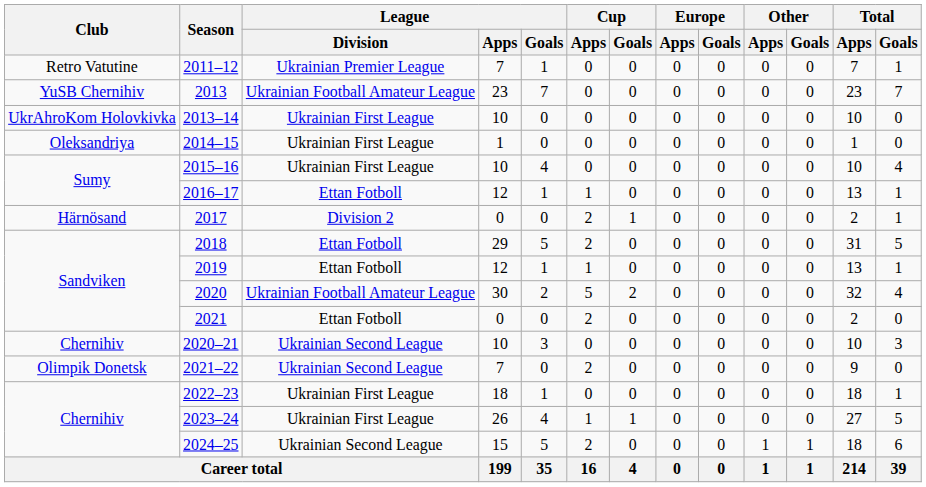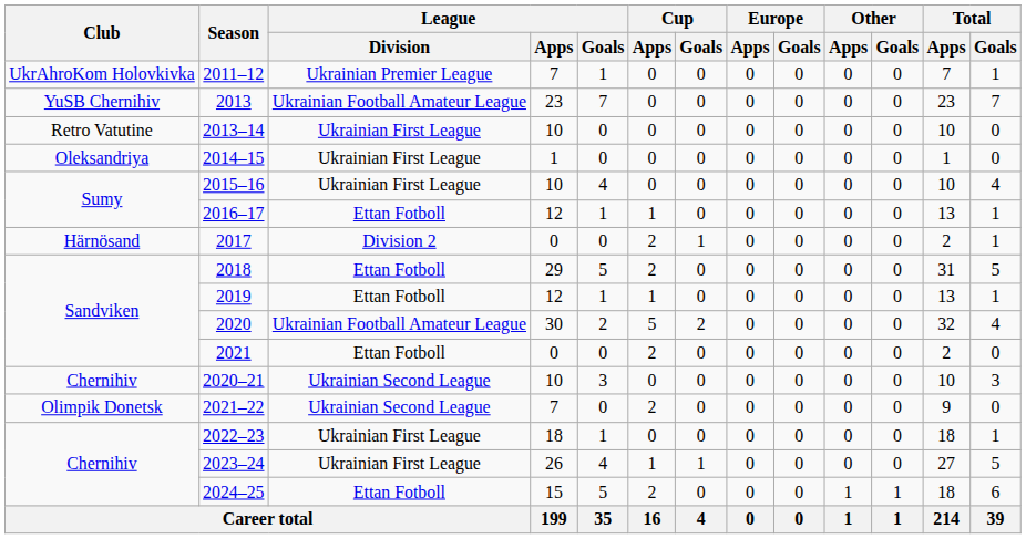 <table class="wikitable" style="text-align:center">
 <tr>
 <th rowspan="2">Club</th>
 <th rowspan="2">Season</th>
 <th colspan="3">League</th>
 <th colspan="2">Cup</th>
 <th colspan="2">Europe</th>
 <th colspan="2">Other</th>
 <th colspan="2">Total</th>
 </tr>
 <tr>
 <th>Division</th>
 <th>Apps</th>
 <th>Goals</th>
 <th>Apps</th>
 <th>Goals</th>
 <th>Apps</th>
 <th>Goals</th>
 <th>Apps</th>
 <th>Goals</th>
 <th>Apps</th>
 <th>Goals</th>
 </tr>
 <tr>
-<td rowspan="1">Retro Vatutine</td>
+<td rowspan="1"><a href='#'>UkrAhroKom Holovkivka</a></td>
 <td><a href='#'>2011–12</a></td>
 <td><a href='#'>Ukrainian Premier League</a></td>
 <td>7</td>
 <td>1</td>
 <td>0</td>
 <td>0</td>
 <td>0</td>
 <td>0</td>
 <td>0</td>
 <td>0</td>
 <td>7</td>
 <td>1</td>
 </tr>
 <tr>
 <td rowspan="1"><a href='#'>YuSB Chernihiv</a></td>
 <td><a href='#'>2013</a></td>
 <td><a href='#'>Ukrainian Football Amateur League</a></td>
 <td>23</td>
 <td>7</td>
 <td>0</td>
 <td>0</td>
 <td>0</td>
 <td>0</td>
 <td>0</td>
 <td>0</td>
 <td>23</td>
 <td>7</td>
 </tr>
 <tr>
-<td rowspan="1"><a href='#'>UkrAhroKom Holovkivka</a></td>
+<td rowspan="1">Retro Vatutine</td>
 <td><a href='#'>2013–14</a></td>
 <td><a href='#'>Ukrainian First League</a></td>
 <td>10</td>
 <td>0</td>
 <td>0</td>
 <td>0</td>
 <td>0</td>
 <td>0</td>
 <td>0</td>
 <td>0</td>
 <td>10</td>
 <td>0</td>
 </tr>
 <tr>
 <td rowspan="1"><a href='#'>Oleksandriya</a></td>
 <td><a href='#'>2014–15</a></td>
 <td>Ukrainian First League</td>
 <td>1</td>
 <td>0</td>
 <td>0</td>
 <td>0</td>
 <td>0</td>
 <td>0</td>
 <td>0</td>
 <td>0</td>
 <td>1</td>
 <td>0</td>
 </tr>
 <tr>
 <td rowspan="2"><a href='#'>Sumy</a></td>
 <td><a href='#'>2015–16</a></td>
 <td>Ukrainian First League</td>
 <td>10</td>
 <td>4</td>
 <td>0</td>
 <td>0</td>
 <td>0</td>
 <td>0</td>
 <td>0</td>
 <td>0</td>
 <td>10</td>
 <td>4</td>
 </tr>
 <tr>
 <td><a href='#'>2016–17</a></td>
 <td><a href='#'>Ettan Fotboll</a></td>
 <td>12</td>
 <td>1</td>
 <td>1</td>
 <td>0</td>
 <td>0</td>
 <td>0</td>
 <td>0</td>
 <td>0</td>
 <td>13</td>
 <td>1</td>
 </tr>
 <tr>
 <td rowspan="1"><a href='#'>Härnösand</a></td>
 <td><a href='#'>2017</a></td>
 <td><a href='#'>Division 2</a></td>
 <td>0</td>
 <td>0</td>
 <td>2</td>
 <td>1</td>
 <td>0</td>
 <td>0</td>
 <td>0</td>
 <td>0</td>
 <td>2</td>
 <td>1</td>
 </tr>
 <tr>
 <td rowspan="4"><a href='#'>Sandviken</a></td>
 <td><a href='#'>2018</a></td>
 <td><a href='#'>Ettan Fotboll</a></td>
 <td>29</td>
 <td>5</td>
 <td>2</td>
 <td>0</td>
 <td>0</td>
 <td>0</td>
 <td>0</td>
 <td>0</td>
 <td>31</td>
 <td>5</td>
 </tr>
 <tr>
 <td><a href='#'>2019</a></td>
 <td>Ettan Fotboll</td>
 <td>12</td>
 <td>1</td>
 <td>1</td>
 <td>0</td>
 <td>0</td>
 <td>0</td>
 <td>0</td>
 <td>0</td>
 <td>13</td>
 <td>1</td>
 </tr>
 <tr>
 <td><a href='#'>2020</a></td>
 <td><a href='#'>Ukrainian Football Amateur League</a></td>
 <td>30</td>
 <td>2</td>
 <td>5</td>
 <td>2</td>
 <td>0</td>
 <td>0</td>
 <td>0</td>
 <td>0</td>
 <td>32</td>
 <td>4</td>
 </tr>
 <tr>
 <td><a href='#'>2021</a></td>
 <td>Ettan Fotboll</td>
 <td>0</td>
 <td>0</td>
 <td>2</td>
 <td>0</td>
 <td>0</td>
 <td>0</td>
 <td>0</td>
 <td>0</td>
 <td>2</td>
 <td>0</td>
 </tr>
 <tr>
 <td rowspan="1"><a href='#'>Chernihiv</a></td>
 <td><a href='#'>2020–21</a></td>
 <td><a href='#'>Ukrainian Second League</a></td>
 <td>10</td>
 <td>3</td>
 <td>0</td>
 <td>0</td>
 <td>0</td>
 <td>0</td>
 <td>0</td>
 <td>0</td>
 <td>10</td>
 <td>3</td>
 </tr>
 <tr>
 <td rowspan="1"><a href='#'>Olimpik Donetsk</a></td>
 <td><a href='#'>2021–22</a></td>
 <td><a href='#'>Ukrainian Second League</a></td>
 <td>7</td>
 <td>0</td>
 <td>2</td>
 <td>0</td>
 <td>0</td>
 <td>0</td>
 <td>0</td>
 <td>0</td>
 <td>9</td>
 <td>0</td>
 </tr>
 <tr>
 <td rowspan="3"><a href='#'>Chernihiv</a></td>
 <td><a href='#'>2022–23</a></td>
 <td>Ukrainian First League</td>
 <td>18</td>
 <td>1</td>
 <td>0</td>
 <td>0</td>
 <td>0</td>
 <td>0</td>
 <td>0</td>
 <td>0</td>
 <td>18</td>
 <td>1</td>
 </tr>
 <tr>
 <td><a href='#'>2023–24</a></td>
 <td>Ukrainian First League</td>
 <td>26</td>
 <td>4</td>
 <td>1</td>
 <td>1</td>
 <td>0</td>
 <td>0</td>
 <td>0</td>
 <td>0</td>
 <td>27</td>
 <td>5</td>
 </tr>
 <tr>
 <td><a href='#'>2024–25</a></td>
-<td>Ukrainian Second League</td>
+<td><a href='#'>Ettan Fotboll</a></td>
 <td>15</td>
 <td>5</td>
 <td>2</td>
 <td>0</td>
 <td>0</td>
 <td>0</td>
 <td>1</td>
 <td>1</td>
 <td>18</td>
 <td>6</td>
 </tr>
 <tr>
 <th colspan="3">Career total</th>
 <th>199</th>
 <th>35</th>
 <th>16</th>
 <th>4</th>
 <th>0</th>
 <th>0</th>
 <th>1</th>
 <th>1</th>
 <th>214</th>
 <th>39</th>
 </tr>
 </table>
